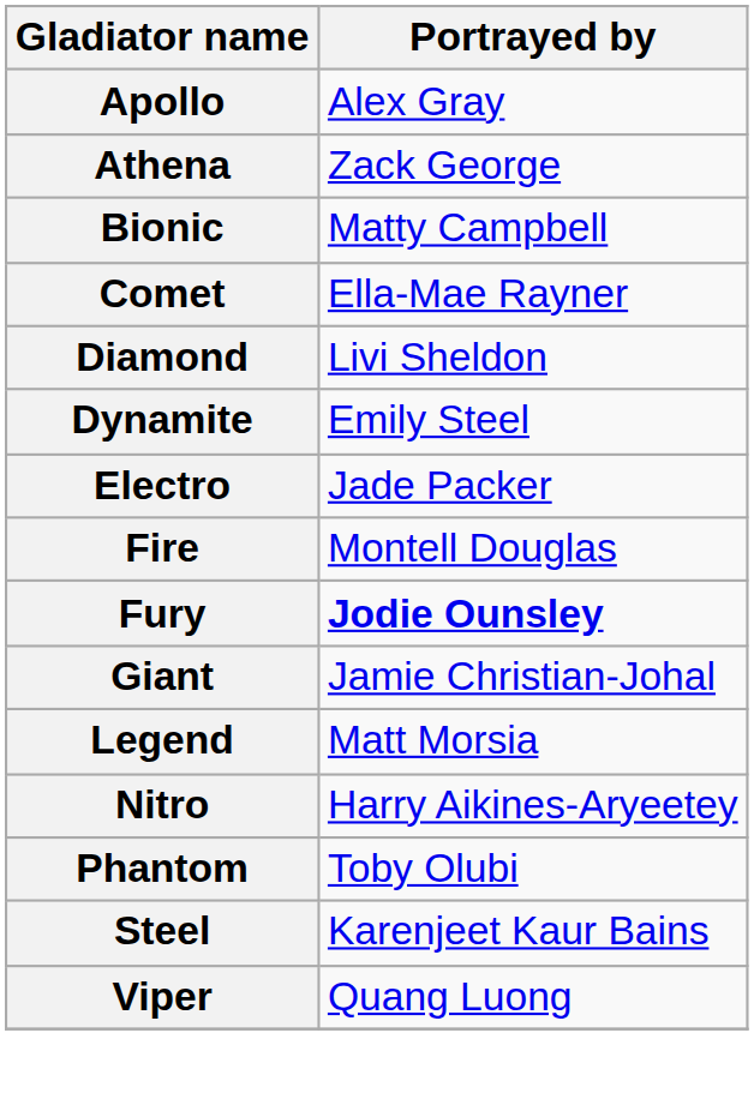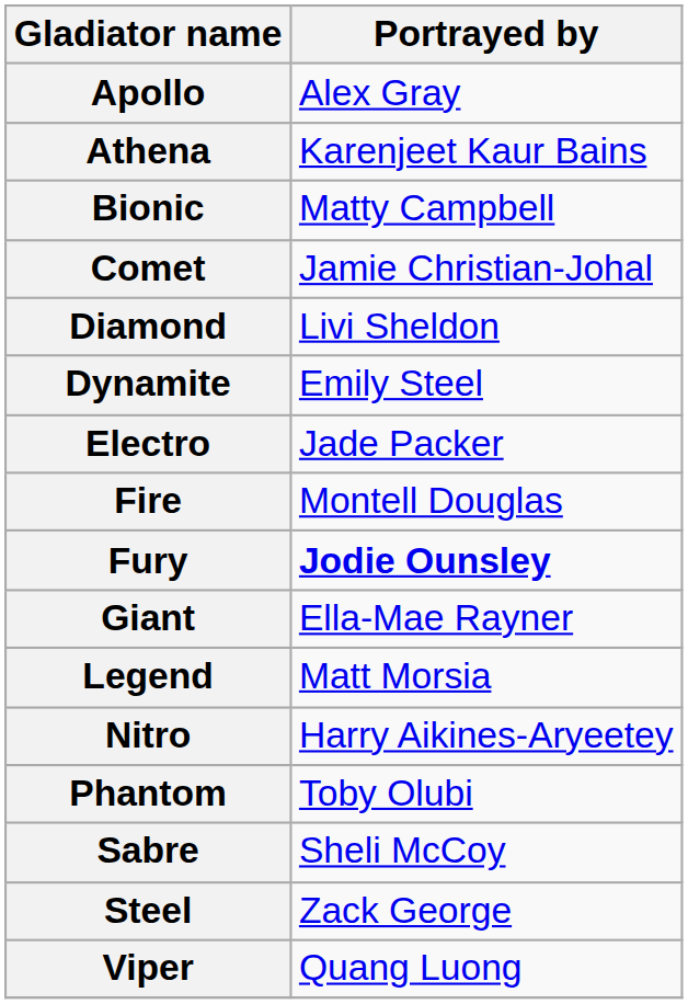 <table class="wikitable">
 <tr>
 <th>Gladiator name</th>
 <th>Portrayed by</th>
 </tr>
 <tr>
 <th>Apollo</th>
 <td><a href='#'>Alex Gray</a></td>
 </tr>
 <tr>
 <th>Athena</th>
-<td><a href='#'>Zack George</a></td>
+<td><a href='#'>Karenjeet Kaur Bains</a></td>
 </tr>
 <tr>
 <th>Bionic</th>
 <td><a href='#'>Matty Campbell</a></td>
 </tr>
 <tr>
 <th>Comet</th>
-<td><a href='#'>Ella-Mae Rayner</a></td>
+<td><a href='#'>Jamie Christian-Johal</a></td>
 </tr>
 <tr>
 <th>Diamond</th>
 <td><a href='#'>Livi Sheldon</a></td>
 </tr>
 <tr>
 <th>Dynamite</th>
 <td><a href='#'>Emily Steel</a></td>
 </tr>
 <tr>
 <th>Electro</th>
 <td><a href='#'>Jade Packer</a></td>
 </tr>
 <tr>
 <th>Fire</th>
 <td><a href='#'>Montell Douglas</a></td>
 </tr>
 <tr>
 <th>Fury</th>
 <td><strong><a href='#'>Jodie Ounsley</a></strong></td>
 </tr>
 <tr>
 <th>Giant</th>
-<td><a href='#'>Jamie Christian-Johal</a></td>
+<td><a href='#'>Ella-Mae Rayner</a></td>
 </tr>
 <tr>
 <th>Legend</th>
 <td><a href='#'>Matt Morsia</a></td>
 </tr>
 <tr>
 <th>Nitro</th>
 <td><a href='#'>Harry Aikines-Aryeetey</a></td>
 </tr>
 <tr>
 <th>Phantom</th>
 <td><a href='#'>Toby Olubi</a></td>
 </tr>
 <tr>
+<th>Sabre</th>
+<td><a href='#'>Sheli McCoy</a></td>
+</tr>
+<tr>
 <th>Steel</th>
-<td><a href='#'>Karenjeet Kaur Bains</a></td>
+<td><a href='#'>Zack George</a></td>
 </tr>
 <tr>
 <th>Viper</th>
 <td><a href='#'>Quang Luong</a></td>
 </tr>
 <tr>
 </tr>
 </table>
